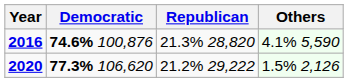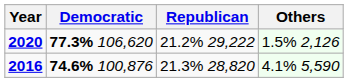 <table class="wikitable" style="float:right; font-size:95%;">
 <tr>
 <th style="text-align:center;">Year</th>
 <th style="text-align:center;"><a href='#'>Democratic</a></th>
 <th style="text-align:center;"><a href='#'>Republican</a></th>
 <th style="text-align:center;">Others</th>
 </tr>
 <tr>
+<td style="text-align:center;" ><strong><a href='#'>2020</a></strong></td>
+<td style="text-align:center;" ><strong>77.3%</strong> <em>106,620</em></td>
+<td style="text-align:center;" >21.2% <em>29,222</em></td>
+<td style="text-align:center; background:honeyDew;">1.5% <em>2,126</em></td>
+</tr>
+<tr>
 <td style="text-align:center;" ><strong><a href='#'>2016</a></strong></td>
 <td style="text-align:center;" ><strong>74.6%</strong> <em>100,876</em></td>
 <td style="text-align:center;" >21.3% <em>28,820</em></td>
 <td style="text-align:center; background:honeyDew;">4.1% <em>5,590</em></td>
 </tr>
-<tr>
-<td style="text-align:center;" ><strong><a href='#'>2020</a></strong></td>
-<td style="text-align:center;" ><strong>77.3%</strong> <em>106,620</em></td>
-<td style="text-align:center;" >21.2% <em>29,222</em></td>
-<td style="text-align:center; background:honeyDew;">1.5% <em>2,126</em></td>
-</tr>
 </table>
